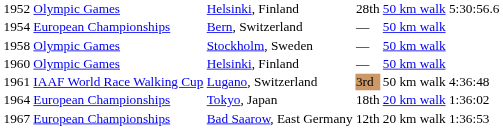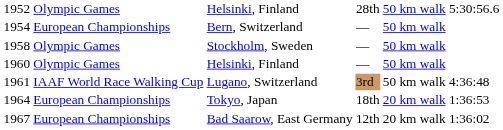 <table>
 <tr>
 <td>1952</td>
 <td><a href='#'>Olympic Games</a></td>
 <td><a href='#'>Helsinki</a>, Finland</td>
 <td>28th</td>
 <td><a href='#'>50 km walk</a></td>
 <td>5:30:56.6</td>
 </tr>
 <tr>
 <td>1954</td>
 <td><a href='#'>European Championships</a></td>
 <td><a href='#'>Bern</a>, Switzerland</td>
 <td>—</td>
 <td><a href='#'>50 km walk</a></td>
 <td></td>
 </tr>
 <tr>
 <td>1958</td>
 <td><a href='#'>Olympic Games</a></td>
 <td><a href='#'>Stockholm</a>, Sweden</td>
 <td>—</td>
 <td><a href='#'>50 km walk</a></td>
 <td></td>
 </tr>
 <tr>
 <td>1960</td>
 <td><a href='#'>Olympic Games</a></td>
 <td><a href='#'>Helsinki</a>, Finland</td>
 <td>—</td>
 <td><a href='#'>50 km walk</a></td>
 <td></td>
 </tr>
 <tr>
 <td>1961</td>
 <td><a href='#'>IAAF World Race Walking Cup</a></td>
 <td><a href='#'>Lugano</a>, Switzerland</td>
 <td bgcolor=cc9966>3rd</td>
 <td>50 km walk</td>
 <td>4:36:48</td>
 </tr>
 <tr>
 <td>1964</td>
 <td><a href='#'>European Championships</a></td>
 <td><a href='#'>Tokyo</a>, Japan</td>
 <td>18th</td>
 <td><a href='#'>20 km walk</a></td>
-<td>1:36:02</td>
+<td>1:36:53</td>
 </tr>
 <tr>
 <td>1967</td>
 <td><a href='#'>European Championships</a></td>
 <td><a href='#'>Bad Saarow</a>, East Germany</td>
 <td>12th</td>
 <td>20 km walk</td>
-<td>1:36:53</td>
+<td>1:36:02</td>
 </tr>
 </table>
